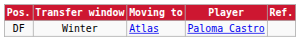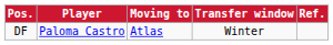 <table class="wikitable sortable" style="text-align:center;">
 <tr>
 <th style=background-color:#CD1731;color:#FFFFFF>Pos.</th>
+<th style=background-color:#CD1731;color:#FFFFFF>Player</th>
+<th style=background-color:#CD1731;color:#FFFFFF>Moving to</th>
 <th style=background-color:#CD1731;color:#FFFFFF>Transfer window</th>
-<th style=background-color:#CD1731;color:#FFFFFF>Moving to</th>
-<th style=background-color:#CD1731;color:#FFFFFF>Player</th>
 <th style=background-color:#CD1731;color:#FFFFFF>Ref.</th>
 </tr>
 <tr>
 <td>DF</td>
+<td align=left> <a href='#'>Paloma Castro</a></td>
+<td align=left><a href='#'>Atlas</a></td>
 <td>Winter</td>
-<td align=left><a href='#'>Atlas</a></td>
-<td align=left> <a href='#'>Paloma Castro</a></td>
 <td></td>
 </tr>
 </table>
